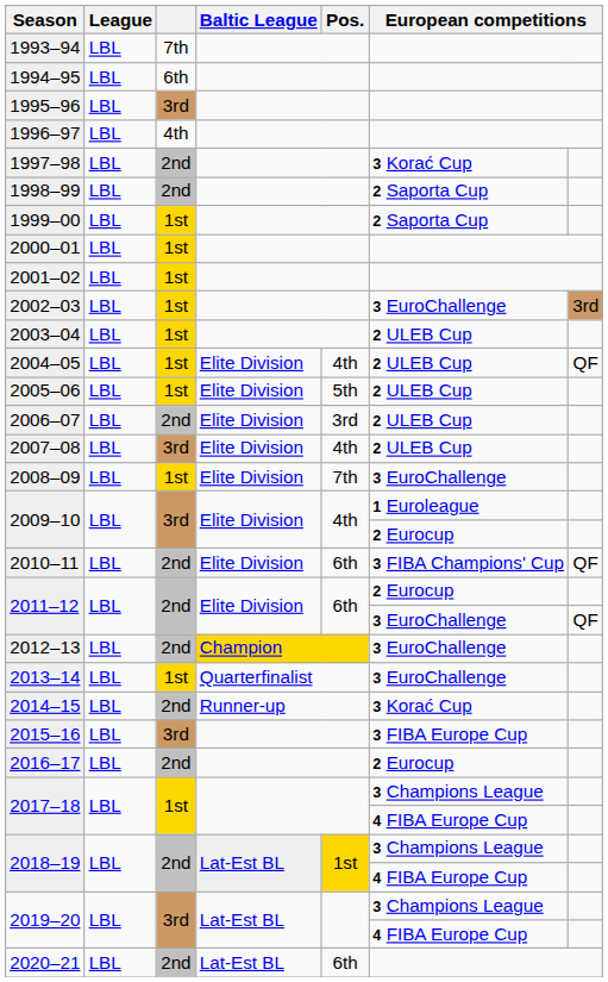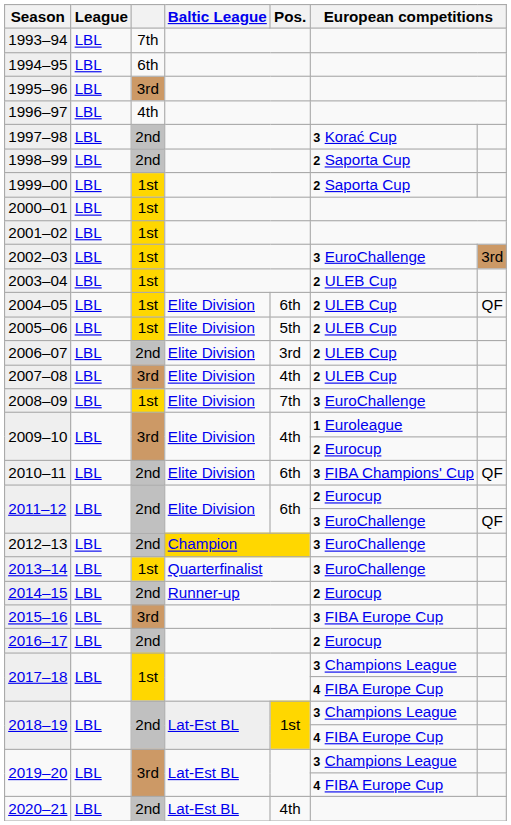 <table class="wikitable" style="font-size:85%;">
 <tr>
 <th>Season</th>
 <th>League</th>
 <th></th>
 <th><a href='#'>Baltic League</a></th>
 <th>Pos.</th>
 <th colspan=2>European competitions</th>
 </tr>
 <tr>
 <td style="background:#efefef;">1993–94</td>
 <td><a href='#'>LBL</a></td>
 <td align="center">7th</td>
 <td colspan=2></td>
 <td colspan=2></td>
 </tr>
 <tr>
 <td style="background:#efefef;">1994–95</td>
 <td><a href='#'>LBL</a></td>
 <td align="center">6th</td>
 <td colspan=2></td>
 <td colspan=2></td>
 </tr>
 <tr>
 <td style="background:#efefef;">1995–96</td>
 <td><a href='#'>LBL</a></td>
 <td style="background:#cc9966" align="center">3rd</td>
 <td colspan=2></td>
 <td colspan=2></td>
 </tr>
 <tr>
 <td style="background:#efefef;">1996–97</td>
 <td><a href='#'>LBL</a></td>
 <td align="center">4th</td>
 <td colspan=2></td>
 <td colspan=2></td>
 </tr>
 <tr>
 <td style="background:#efefef;">1997–98</td>
 <td><a href='#'>LBL</a></td>
 <td style="background:silver" align="center">2nd</td>
 <td colspan=2></td>
 <td><small><strong>3</strong></small> <a href='#'>Korać Cup</a></td>
 <td align=center></td>
 </tr>
 <tr>
 <td style="background:#efefef;">1998–99</td>
 <td><a href='#'>LBL</a></td>
 <td style="background:silver" align="center">2nd</td>
 <td colspan=2></td>
 <td><small><strong>2</strong></small> <a href='#'>Saporta Cup</a></td>
 <td align=center></td>
 </tr>
 <tr>
 <td style="background:#efefef;">1999–00</td>
 <td><a href='#'>LBL</a></td>
 <td style="background:gold" align="center">1st</td>
 <td colspan=2></td>
 <td><small><strong>2</strong></small> <a href='#'>Saporta Cup</a></td>
 <td align=center></td>
 </tr>
 <tr>
 <td style="background:#efefef;">2000–01</td>
 <td><a href='#'>LBL</a></td>
 <td style="background:gold" align="center">1st</td>
 <td colspan=2></td>
 <td colspan=2></td>
 </tr>
 <tr>
 <td style="background:#efefef;">2001–02</td>
 <td><a href='#'>LBL</a></td>
 <td style="background:gold" align="center">1st</td>
 <td colspan=2></td>
 <td colspan=2></td>
 </tr>
 <tr>
 <td style="background:#efefef;">2002–03</td>
 <td><a href='#'>LBL</a></td>
 <td style="background:gold" align="center">1st</td>
 <td colspan=2></td>
 <td><small><strong>3</strong></small> <a href='#'>EuroChallenge</a></td>
 <td align=center bgcolor=#cc9966>3rd</td>
 </tr>
 <tr>
 <td style="background:#efefef;">2003–04</td>
 <td><a href='#'>LBL</a></td>
 <td style="background:gold" align="center">1st</td>
 <td colspan=2></td>
 <td><small><strong>2</strong></small> <a href='#'>ULEB Cup</a></td>
 <td align=center></td>
 </tr>
 <tr>
 <td style="background:#efefef;">2004–05</td>
 <td><a href='#'>LBL</a></td>
 <td style="background:gold" align="center">1st</td>
 <td><a href='#'>Elite Division</a></td>
-<td align="center">4th</td>
+<td align="center">6th</td>
 <td><small><strong>2</strong></small> <a href='#'>ULEB Cup</a></td>
 <td align=center>QF</td>
 </tr>
 <tr>
 <td style="background:#efefef;">2005–06</td>
 <td><a href='#'>LBL</a></td>
 <td style="background:gold" align="center">1st</td>
 <td><a href='#'>Elite Division</a></td>
 <td align="center">5th</td>
 <td><small><strong>2</strong></small> <a href='#'>ULEB Cup</a></td>
 <td align=center></td>
 </tr>
 <tr>
 <td style="background:#efefef;">2006–07</td>
 <td><a href='#'>LBL</a></td>
 <td style="background:silver" align="center">2nd</td>
 <td><a href='#'>Elite Division</a></td>
 <td align="center">3rd</td>
 <td><small><strong>2</strong></small> <a href='#'>ULEB Cup</a></td>
 <td align=center></td>
 </tr>
 <tr>
 <td style="background:#efefef;">2007–08</td>
 <td><a href='#'>LBL</a></td>
 <td style="background:#cc9966" align="center">3rd</td>
 <td><a href='#'>Elite Division</a></td>
 <td align="center">4th</td>
 <td><small><strong>2</strong></small> <a href='#'>ULEB Cup</a></td>
 <td align=center></td>
 </tr>
 <tr>
 <td style="background:#efefef;">2008–09</td>
 <td><a href='#'>LBL</a></td>
 <td style="background:gold" align="center">1st</td>
 <td><a href='#'>Elite Division</a></td>
 <td align="center">7th</td>
 <td><small><strong>3</strong></small> <a href='#'>EuroChallenge</a></td>
 <td align=center></td>
 </tr>
 <tr>
 <td rowspan=2 style="background:#efefef;">2009–10</td>
 <td rowspan=2><a href='#'>LBL</a></td>
 <td rowspan=2 style="background:#cc9966" align="center">3rd</td>
 <td rowspan=2><a href='#'>Elite Division</a></td>
 <td rowspan=2 align="center">4th</td>
 <td><small><strong>1</strong></small> <a href='#'>Euroleague</a></td>
 <td align=center></td>
 </tr>
 <tr>
 <td><small><strong>2</strong></small> <a href='#'>Eurocup</a></td>
 <td align=center></td>
 </tr>
 <tr>
 <td style="background:#efefef;">2010–11</td>
 <td><a href='#'>LBL</a></td>
 <td style="background:silver" align="center">2nd</td>
 <td><a href='#'>Elite Division</a></td>
 <td align="center">6th</td>
 <td><small><strong>3</strong></small> <a href='#'>FIBA Champions' Cup</a></td>
 <td align=center>QF</td>
 </tr>
 <tr>
 <td rowspan=2 style="background:#efefef;"><a href='#'>2011–12</a></td>
 <td rowspan=2><a href='#'>LBL</a></td>
 <td rowspan=2 style="background:silver" align="center">2nd</td>
 <td rowspan=2><a href='#'>Elite Division</a></td>
 <td rowspan=2 align="center">6th</td>
 <td><small><strong>2</strong></small> <a href='#'>Eurocup</a></td>
 <td align=center></td>
 </tr>
 <tr>
 <td><small><strong>3</strong></small> <a href='#'>EuroChallenge</a></td>
 <td align=center>QF</td>
 </tr>
 <tr>
 <td style="background:#efefef;">2012–13</td>
 <td><a href='#'>LBL</a></td>
 <td style="background:silver" align="center">2nd</td>
 <td colspan=2 style="background:gold"><a href='#'>Champion</a></td>
 <td><small><strong>3</strong></small> <a href='#'>EuroChallenge</a></td>
 <td align=center></td>
 </tr>
 <tr>
 <td style="background:#efefef;"><a href='#'>2013–14</a></td>
 <td><a href='#'>LBL</a></td>
 <td style="background:gold" align="center">1st</td>
 <td colspan=2><a href='#'>Quarterfinalist</a></td>
 <td><small><strong>3</strong></small> <a href='#'>EuroChallenge</a></td>
 <td align=center></td>
 </tr>
 <tr>
 <td style="background:#efefef;"><a href='#'>2014–15</a></td>
 <td><a href='#'>LBL</a></td>
 <td style="background:silver" align="center">2nd</td>
 <td colspan=2><a href='#'>Runner-up</a></td>
-<td><small><strong>3</strong></small> <a href='#'>Korać Cup</a></td>
+<td><small><strong>2</strong></small> <a href='#'>Eurocup</a></td>
 <td align=center></td>
 </tr>
 <tr>
 <td style="background:#efefef;"><a href='#'>2015–16</a></td>
 <td><a href='#'>LBL</a></td>
 <td style="background:#cc9966" align="center">3rd</td>
 <td colspan=2></td>
 <td><small><strong>3</strong></small> <a href='#'>FIBA Europe Cup</a></td>
 <td align=center></td>
 </tr>
 <tr>
 <td style="background:#efefef;"><a href='#'>2016–17</a></td>
 <td><a href='#'>LBL</a></td>
 <td style="background:silver" align="center">2nd</td>
 <td colspan=2></td>
 <td><small><strong>2</strong></small> <a href='#'>Eurocup</a></td>
 <td align=center></td>
 </tr>
 <tr>
 <td rowspan=2 style="background:#efefef;"><a href='#'>2017–18</a></td>
 <td rowspan=2><a href='#'>LBL</a></td>
 <td rowspan=2 style="background:gold" align="center">1st</td>
 <td rowspan=2 colspan=2></td>
 <td><small><strong>3</strong></small> <a href='#'>Champions League</a></td>
 <td align=center></td>
 </tr>
 <tr>
 <td><small><strong>4</strong></small> <a href='#'>FIBA Europe Cup</a></td>
 <td align=center></td>
 </tr>
 <tr>
 <td rowspan=2 style="background:#efefef;"><a href='#'>2018–19</a></td>
 <td rowspan=2><a href='#'>LBL</a></td>
 <td rowspan=2 style="background:silver" align="center">2nd</td>
 <td rowspan=2 style="background:#efefef;"><a href='#'>Lat-Est BL</a></td>
 <td rowspan=2 style="background:gold" align="center">1st</td>
 <td><small><strong>3</strong></small> <a href='#'>Champions League</a></td>
 <td align=center></td>
 </tr>
 <tr>
 <td><small><strong>4</strong></small> <a href='#'>FIBA Europe Cup</a></td>
 <td align=center></td>
 </tr>
 <tr>
 <td rowspan=2><a href='#'>2019–20</a></td>
 <td rowspan=2><a href='#'>LBL</a></td>
 <td rowspan=2 style="background:#cc9966" align="center">3rd</td>
 <td rowspan=2><a href='#'>Lat-Est BL</a></td>
 <td rowspan=2></td>
 <td><small><strong>3</strong></small> <a href='#'>Champions League</a></td>
 <td align=center></td>
 </tr>
 <tr>
 <td><small><strong>4</strong></small> <a href='#'>FIBA Europe Cup</a></td>
 <td align=center></td>
 </tr>
 <tr>
 <td rowspan=2><a href='#'>2020–21</a></td>
 <td rowspan=2><a href='#'>LBL</a></td>
 <td rowspan=2 style="background:silver" align="center">2nd</td>
 <td rowspan=2><a href='#'>Lat-Est BL</a></td>
-<td align="center">6th</td>
+<td align="center">4th</td>
 </tr>
 </table>
